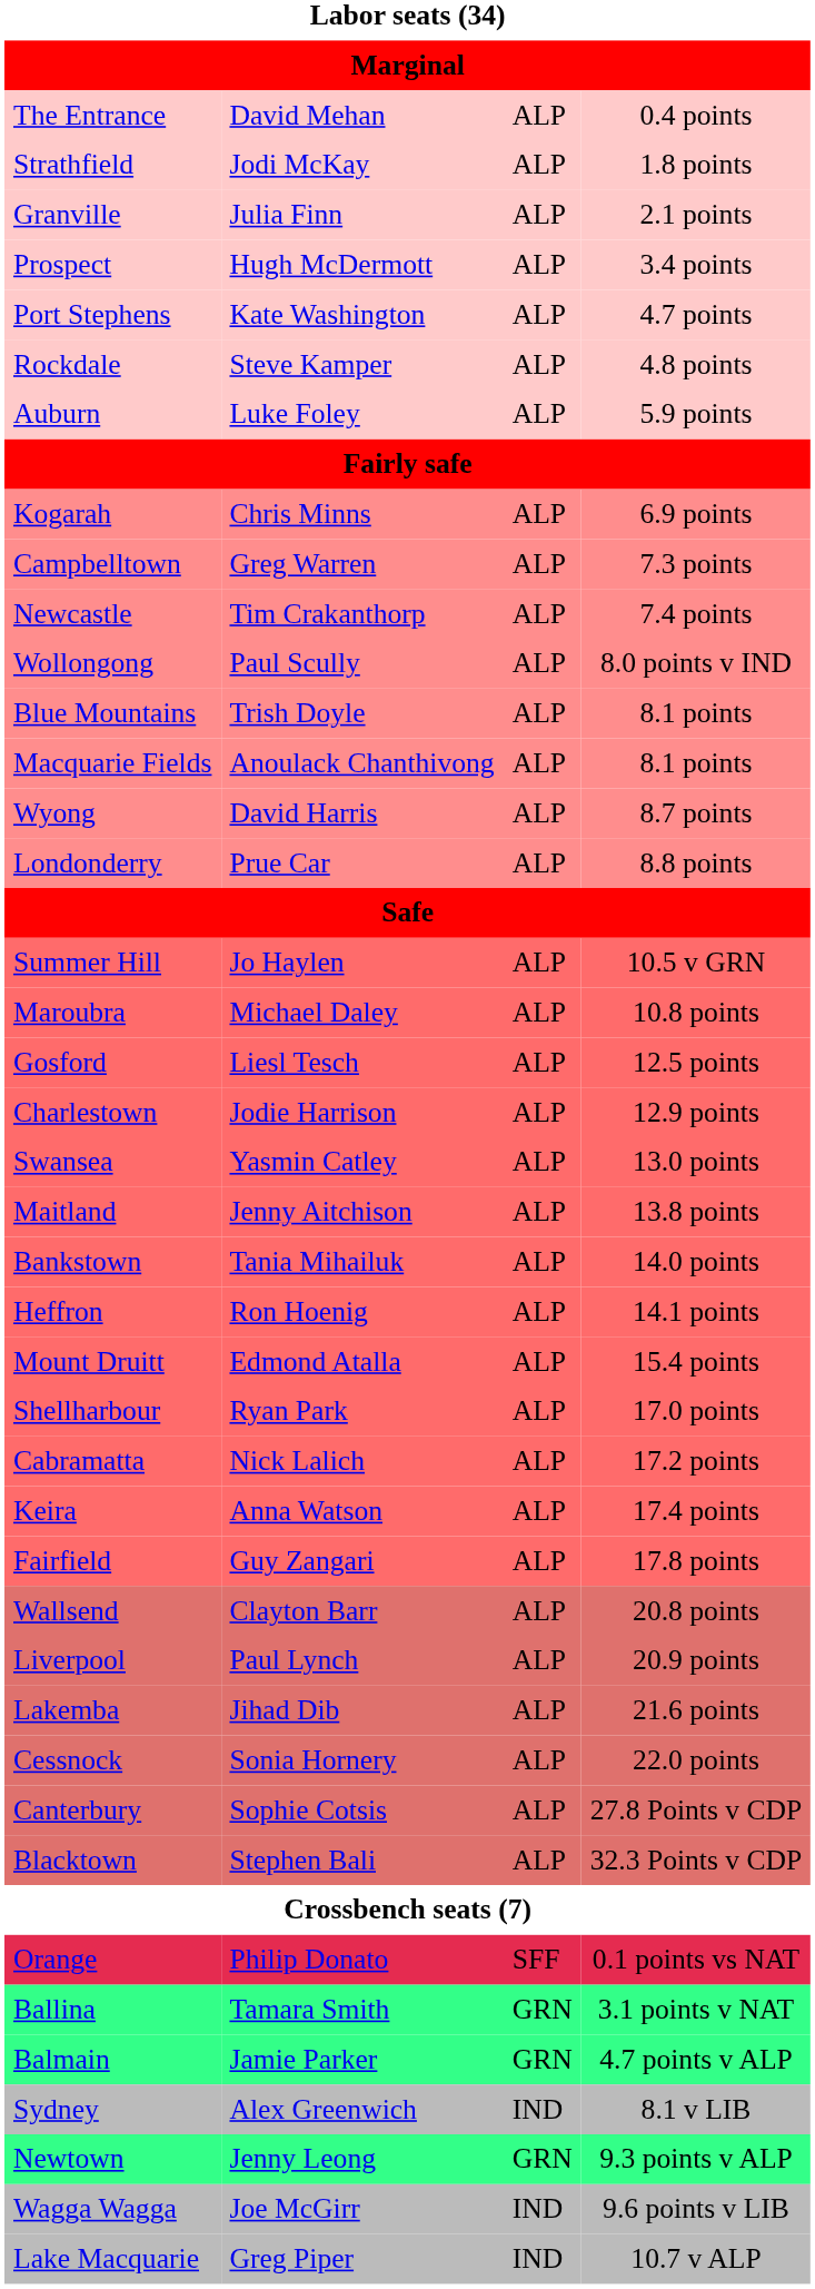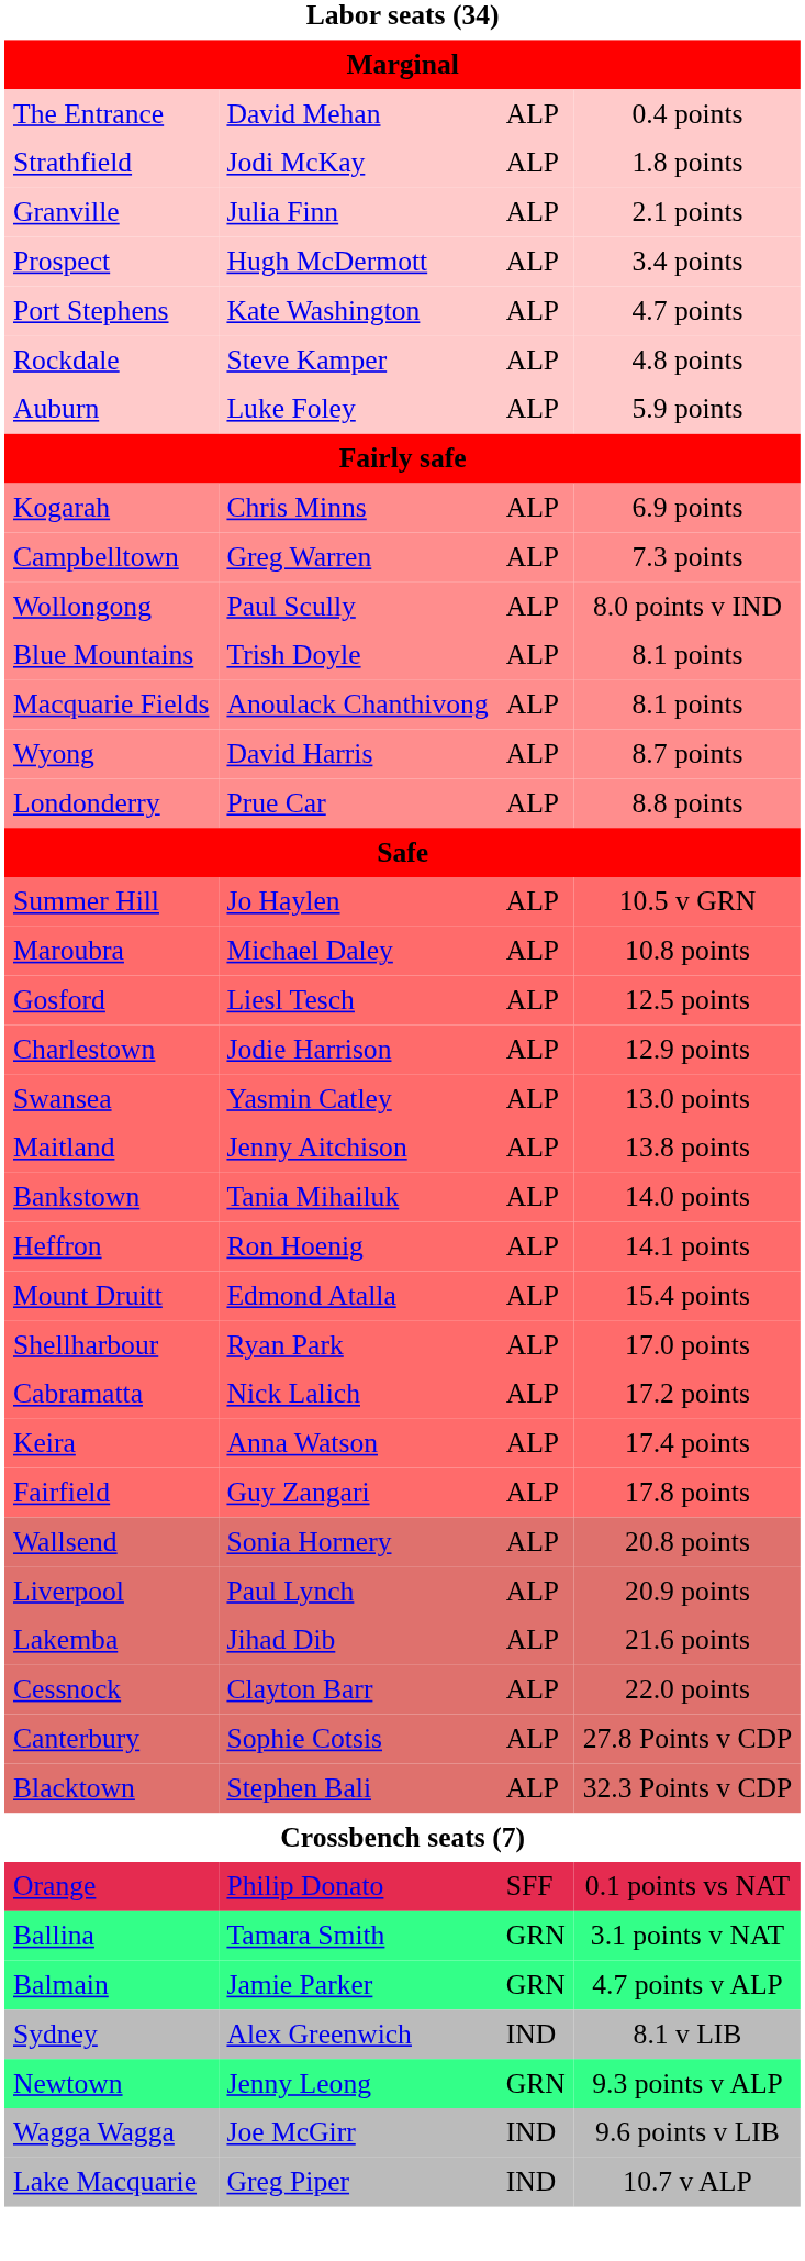 <table class="toccolours" cellpadding="5" cellspacing="0" style="float:left; margin-right:.5em; margin-top:.4em; font-size:90 points;">
 <tr>
 <td COLSPAN=4 align="center"><strong>Labor seats (34)</strong></td>
 </tr>
 <tr>
 <td COLSPAN=4 align="center" bgcolor="red"><span><strong>Marginal</strong></span></td>
 </tr>
 <tr>
 <td align="left" bgcolor="FFCACA"><a href='#'>The Entrance</a></td>
 <td align="left" bgcolor="FFCACA"><a href='#'>David Mehan</a></td>
 <td align="left" bgcolor="FFCACA">ALP</td>
 <td align="center" bgcolor="FFCACA">0.4 points</td>
 </tr>
 <tr>
 <td align="left" bgcolor="FFCACA"><a href='#'>Strathfield</a></td>
 <td align="left" bgcolor="FFCACA"><a href='#'>Jodi McKay</a></td>
 <td align="left" bgcolor="FFCACA">ALP</td>
 <td align="center" bgcolor="FFCACA">1.8 points</td>
 </tr>
 <tr>
 <td align="left" bgcolor="FFCACA"><a href='#'>Granville</a></td>
 <td align="left" bgcolor="FFCACA"><a href='#'>Julia Finn</a></td>
 <td align="left" bgcolor="FFCACA">ALP</td>
 <td align="center" bgcolor="FFCACA">2.1 points</td>
 </tr>
 <tr>
 <td align="left" bgcolor="FFCACA"><a href='#'>Prospect</a></td>
 <td align="left" bgcolor="FFCACA"><a href='#'>Hugh McDermott</a></td>
 <td align="left" bgcolor="FFCACA">ALP</td>
 <td align="center" bgcolor="FFCACA">3.4 points</td>
 </tr>
 <tr>
 <td align="left" bgcolor="FFCACA"><a href='#'>Port Stephens</a></td>
 <td align="left" bgcolor="FFCACA"><a href='#'>Kate Washington</a></td>
 <td align="left" bgcolor="FFCACA">ALP</td>
 <td align="center" bgcolor="FFCACA">4.7 points</td>
 </tr>
 <tr>
 <td align="left" bgcolor="FFCACA"><a href='#'>Rockdale</a></td>
 <td align="left" bgcolor="FFCACA"><a href='#'>Steve Kamper</a></td>
 <td align="left" bgcolor="FFCACA">ALP</td>
 <td align="center" bgcolor="FFCACA">4.8 points</td>
 </tr>
 <tr>
 <td align="left" bgcolor="FFCACA"><a href='#'>Auburn</a></td>
 <td align="left" bgcolor="FFCACA"><a href='#'>Luke Foley</a></td>
 <td align="left" bgcolor="FFCACA">ALP</td>
 <td align="center" bgcolor="FFCACA">5.9 points</td>
 </tr>
 <tr>
 <td COLSPAN=4 align="center" bgcolor="red"><span><strong>Fairly safe</strong></span></td>
 </tr>
 <tr>
 <td align="left" bgcolor="FF8D8D"><a href='#'>Kogarah</a></td>
 <td align="left" bgcolor="FF8D8D"><a href='#'>Chris Minns</a></td>
 <td align="left" bgcolor="FF8D8D">ALP</td>
 <td align="center" bgcolor="FF8D8D">6.9 points</td>
 </tr>
 <tr>
 <td align="left" bgcolor="FF8D8D"><a href='#'>Campbelltown</a></td>
 <td align="left" bgcolor="FF8D8D"><a href='#'>Greg Warren</a></td>
 <td align="left" bgcolor="FF8D8D">ALP</td>
 <td align="center" bgcolor="FF8D8D">7.3 points</td>
-</tr>
-<tr>
-<td align="left" bgcolor="FF8D8D"><a href='#'>Newcastle</a></td>
-<td align="left" bgcolor="FF8D8D"><a href='#'>Tim Crakanthorp</a></td>
-<td align="left" bgcolor="FF8D8D">ALP</td>
-<td align="center" bgcolor="FF8D8D">7.4 points</td>
 </tr>
 <tr>
 <td align="left" bgcolor="FF8D8D"><a href='#'>Wollongong</a></td>
 <td align="left" bgcolor="FF8D8D"><a href='#'>Paul Scully</a></td>
 <td align="left" bgcolor="FF8D8D">ALP</td>
 <td align="center" bgcolor="FF8D8D">8.0 points v IND</td>
 </tr>
 <tr>
 <td align="left" bgcolor="FF8D8D"><a href='#'>Blue Mountains</a></td>
 <td align="left" bgcolor="FF8D8D"><a href='#'>Trish Doyle</a></td>
 <td align="left" bgcolor="FF8D8D">ALP</td>
 <td align="center" bgcolor="FF8D8D">8.1 points</td>
 </tr>
 <tr>
 <td align="left" bgcolor="FF8D8D"><a href='#'>Macquarie Fields</a></td>
 <td align="left" bgcolor="FF8D8D"><a href='#'>Anoulack Chanthivong</a></td>
 <td align="left" bgcolor="FF8D8D">ALP</td>
 <td align="center" bgcolor="FF8D8D">8.1 points</td>
 </tr>
 <tr>
 <td align="left" bgcolor="FF8D8D"><a href='#'>Wyong</a></td>
 <td align="left" bgcolor="FF8D8D"><a href='#'>David Harris</a></td>
 <td align="left" bgcolor="FF8D8D">ALP</td>
 <td align="center" bgcolor="FF8D8D">8.7 points</td>
 </tr>
 <tr>
 <td align="left" bgcolor="FF8D8D"><a href='#'>Londonderry</a></td>
 <td align="left" bgcolor="FF8D8D"><a href='#'>Prue Car</a></td>
 <td align="left" bgcolor="FF8D8D">ALP</td>
 <td align="center" bgcolor="FF8D8D">8.8 points</td>
 </tr>
 <tr>
 <td COLSPAN=4 align="center" bgcolor="red"><span><strong>Safe</strong></span></td>
 </tr>
 <tr>
 <td align="left" bgcolor="FF6B6B"><a href='#'>Summer Hill</a></td>
 <td align="left" bgcolor="FF6B6B"><a href='#'>Jo Haylen</a></td>
 <td align="left" bgcolor="FF6B6B">ALP</td>
 <td align="center" bgcolor="FF6B6B">10.5 v GRN</td>
 </tr>
 <tr>
 <td align="left" bgcolor="FF6B6B"><a href='#'>Maroubra</a></td>
 <td align="left" bgcolor="FF6B6B"><a href='#'>Michael Daley</a></td>
 <td align="left" bgcolor="FF6B6B">ALP</td>
 <td align="center" bgcolor="FF6B6B">10.8 points</td>
 </tr>
 <tr>
 <td align="left" bgcolor="FF6B6B"><a href='#'>Gosford</a></td>
 <td align="left" bgcolor="FF6B6B"><a href='#'>Liesl Tesch</a></td>
 <td align="left" bgcolor="FF6B6B">ALP</td>
 <td align="center" bgcolor="FF6B6B">12.5 points</td>
 </tr>
 <tr>
 <td align="left" bgcolor="FF6B6B"><a href='#'>Charlestown</a></td>
 <td align="left" bgcolor="FF6B6B"><a href='#'>Jodie Harrison</a></td>
 <td align="left" bgcolor="FF6B6B">ALP</td>
 <td align="center" bgcolor="FF6B6B">12.9 points</td>
 </tr>
 <tr>
 <td align="left" bgcolor="FF6B6B"><a href='#'>Swansea</a></td>
 <td align="left" bgcolor="FF6B6B"><a href='#'>Yasmin Catley</a></td>
 <td align="left" bgcolor="FF6B6B">ALP</td>
 <td align="center" bgcolor="FF6B6B">13.0 points</td>
 </tr>
 <tr>
 <td align="left" bgcolor="FF6B6B"><a href='#'>Maitland</a></td>
 <td align="left" bgcolor="FF6B6B"><a href='#'>Jenny Aitchison</a></td>
 <td align="left" bgcolor="FF6B6B">ALP</td>
 <td align="center" bgcolor="FF6B6B">13.8 points</td>
 </tr>
 <tr>
 <td align="left" bgcolor="FF6B6B"><a href='#'>Bankstown</a></td>
 <td align="left" bgcolor="FF6B6B"><a href='#'>Tania Mihailuk</a></td>
 <td align="left" bgcolor="FF6B6B">ALP</td>
 <td align="center" bgcolor="FF6B6B">14.0 points</td>
 </tr>
 <tr>
 <td align="left" bgcolor="FF6B6B"><a href='#'>Heffron</a></td>
 <td align="left" bgcolor="FF6B6B"><a href='#'>Ron Hoenig</a></td>
 <td align="left" bgcolor="FF6B6B">ALP</td>
 <td align="center" bgcolor="FF6B6B">14.1 points</td>
 </tr>
 <tr>
 <td align="left" bgcolor="FF6B6B"><a href='#'>Mount Druitt</a></td>
 <td align="left" bgcolor="FF6B6B"><a href='#'>Edmond Atalla</a></td>
 <td align="left" bgcolor="FF6B6B">ALP</td>
 <td align="center" bgcolor="FF6B6B">15.4 points</td>
 </tr>
 <tr>
 <td align="left" bgcolor="FF6B6B"><a href='#'>Shellharbour</a></td>
 <td align="left" bgcolor="FF6B6B"><a href='#'>Ryan Park</a></td>
 <td align="left" bgcolor="FF6B6B">ALP</td>
 <td align="center" bgcolor="FF6B6B">17.0 points</td>
 </tr>
 <tr>
 <td align="left" bgcolor="FF6B6B"><a href='#'>Cabramatta</a></td>
 <td align="left" bgcolor="FF6B6B"><a href='#'>Nick Lalich</a></td>
 <td align="left" bgcolor="FF6B6B">ALP</td>
 <td align="center" bgcolor="FF6B6B">17.2 points</td>
 </tr>
 <tr>
 <td align="left" bgcolor="FF6B6B"><a href='#'>Keira</a></td>
 <td align="left" bgcolor="FF6B6B"><a href='#'>Anna Watson</a></td>
 <td align="left" bgcolor="FF6B6B">ALP</td>
 <td align="center" bgcolor="FF6B6B">17.4 points</td>
 </tr>
 <tr>
 <td align="left" bgcolor="FF6B6B"><a href='#'>Fairfield</a></td>
 <td align="left" bgcolor="FF6B6B"><a href='#'>Guy Zangari</a></td>
 <td align="left" bgcolor="FF6B6B">ALP</td>
 <td align="center" bgcolor="FF6B6B">17.8 points</td>
 </tr>
 <tr>
 <td align="left" bgcolor="DF716D"><a href='#'>Wallsend</a></td>
-<td align="left" bgcolor="DF716D"><a href='#'>Clayton Barr</a></td>
+<td align="left" bgcolor="DF716D"><a href='#'>Sonia Hornery</a></td>
 <td align="left" bgcolor="DF716D">ALP</td>
 <td align="center" bgcolor="DF716D">20.8 points</td>
 </tr>
 <tr>
 <td align="left" bgcolor="DF716D"><a href='#'>Liverpool</a></td>
 <td align="left" bgcolor="DF716D"><a href='#'>Paul Lynch</a></td>
 <td align="left" bgcolor="DF716D">ALP</td>
 <td align="center" bgcolor="DF716D">20.9 points</td>
 </tr>
 <tr>
 <td align="left" bgcolor="DF716D"><a href='#'>Lakemba</a></td>
 <td align="left" bgcolor="DF716D"><a href='#'>Jihad Dib</a></td>
 <td align="left" bgcolor="DF716D">ALP</td>
 <td align="center" bgcolor="DF716D">21.6 points</td>
 </tr>
 <tr>
 <td align="left" bgcolor="DF716D"><a href='#'>Cessnock</a></td>
-<td align="left" bgcolor="DF716D"><a href='#'>Sonia Hornery</a></td>
+<td align="left" bgcolor="DF716D"><a href='#'>Clayton Barr</a></td>
 <td align="left" bgcolor="DF716D">ALP</td>
 <td align="center" bgcolor="DF716D">22.0 points</td>
 </tr>
 <tr>
 <td align="left" bgcolor="DF716D"><a href='#'>Canterbury</a></td>
 <td align="left" bgcolor="DF716D"><a href='#'>Sophie Cotsis</a></td>
 <td align="left" bgcolor="DF716D">ALP</td>
 <td align="center" bgcolor="DF716D">27.8 Points v CDP</td>
 </tr>
 <tr>
 <td align="left" bgcolor="DF716D"><a href='#'>Blacktown</a></td>
 <td align="left" bgcolor="DF716D"><a href='#'>Stephen Bali</a></td>
 <td align="left" bgcolor="DF716D">ALP</td>
 <td align="center" bgcolor="DF716D">32.3 Points v CDP</td>
 </tr>
 <tr>
 <td COLSPAN=4 align="center"><strong>Crossbench seats (7)</strong></td>
 </tr>
 <tr>
 <td align="left" bgcolor="E52B50"><a href='#'>Orange</a></td>
 <td align="left" bgcolor="E52B50"><a href='#'>Philip Donato</a></td>
 <td align="left" bgcolor="E52B50">SFF</td>
 <td align="center" bgcolor="E52B50">0.1 points vs NAT</td>
 </tr>
 <tr>
 <td style="text-align:left; background:#33ff88;"><a href='#'>Ballina</a></td>
 <td style="text-align:left; background:#33ff88;"><a href='#'>Tamara Smith</a></td>
 <td style="text-align:left; background:#33ff88;">GRN</td>
 <td style="text-align:center; background:#33ff88;">3.1 points v NAT</td>
 </tr>
 <tr>
 <td style="text-align:left; background:#33ff88;"><a href='#'>Balmain</a></td>
 <td style="text-align:left; background:#33ff88;"><a href='#'>Jamie Parker</a></td>
 <td style="text-align:left; background:#33ff88;">GRN</td>
 <td style="text-align:center; background:#33ff88;">4.7 points v ALP</td>
 </tr>
 <tr>
 <td align="left" bgcolor="BBBBBB"><a href='#'>Sydney</a></td>
 <td align="left" bgcolor="BBBBBB"><a href='#'>Alex Greenwich</a></td>
 <td align="left" bgcolor="BBBBBB">IND</td>
 <td align="center" bgcolor="BBBBBB">8.1 v LIB</td>
 </tr>
 <tr>
 <td style="text-align:left; background:#33ff88;"><a href='#'>Newtown</a></td>
 <td style="text-align:left; background:#33ff88;"><a href='#'>Jenny Leong</a></td>
 <td style="text-align:left; background:#33ff88;">GRN</td>
 <td style="text-align:center; background:#33ff88;">9.3 points v ALP</td>
 </tr>
 <tr>
 <td align="left" bgcolor="BBBBBB"><a href='#'>Wagga Wagga</a></td>
 <td align="left" bgcolor="BBBBBB"><a href='#'>Joe McGirr</a></td>
 <td align="left" bgcolor="BBBBBB">IND</td>
 <td align="center" bgcolor="BBBBBB">9.6 points v LIB</td>
 </tr>
 <tr>
 <td align="left" bgcolor="BBBBBB"><a href='#'>Lake Macquarie</a></td>
 <td align="left" bgcolor="BBBBBB"><a href='#'>Greg Piper</a></td>
 <td align="left" bgcolor="BBBBBB">IND</td>
 <td align="center" bgcolor="BBBBBB">10.7 v ALP</td>
 </tr>
 <tr>
 </tr>
 </table>
